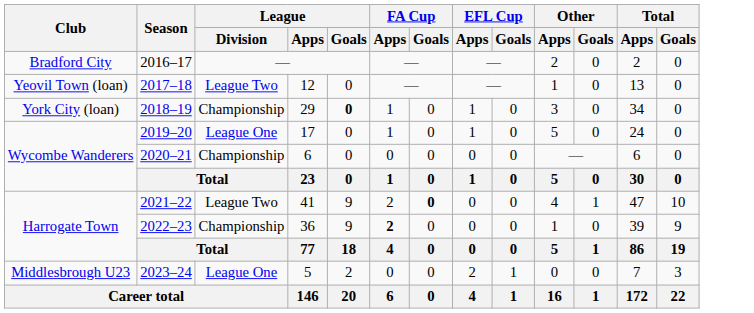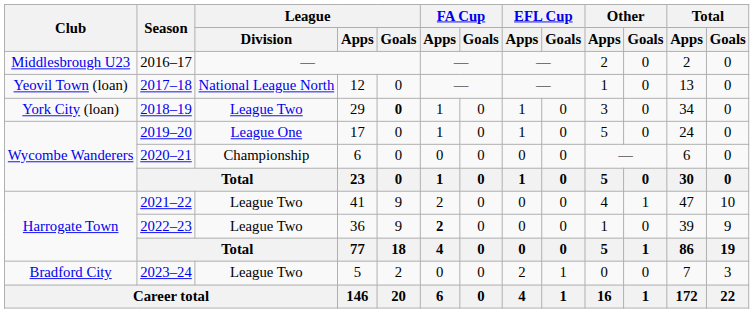 <table class="wikitable" style="text-align: center;">
 <tr>
 <th rowspan="2">Club</th>
 <th rowspan="2">Season</th>
 <th colspan="3">League</th>
 <th colspan="2"><a href='#'>FA Cup</a></th>
 <th colspan="2"><a href='#'>EFL Cup</a></th>
 <th colspan="2">Other</th>
 <th colspan="2">Total</th>
 </tr>
 <tr>
 <th>Division</th>
 <th>Apps</th>
 <th>Goals</th>
 <th>Apps</th>
 <th>Goals</th>
 <th>Apps</th>
 <th>Goals</th>
 <th>Apps</th>
 <th>Goals</th>
 <th>Apps</th>
 <th>Goals</th>
 </tr>
 <tr>
-<td><a href='#'>Bradford City</a></td>
+<td><a href='#'>Middlesbrough U23</a></td>
 <td>2016–17</td>
 <td colspan="3">—</td>
 <td colspan="2">—</td>
 <td colspan="2">—</td>
 <td>2</td>
 <td>0</td>
 <td>2</td>
 <td>0</td>
 </tr>
 <tr>
 <td><a href='#'>Yeovil Town</a> (loan)</td>
 <td><a href='#'>2017–18</a></td>
-<td><a href='#'>League Two</a></td>
+<td><a href='#'>National League North</a></td>
 <td>12</td>
 <td>0</td>
 <td colspan="2">—</td>
 <td colspan="2">—</td>
 <td>1</td>
 <td>0</td>
 <td>13</td>
 <td>0</td>
 </tr>
 <tr>
 <td><a href='#'>York City</a> (loan)</td>
 <td><a href='#'>2018–19</a></td>
-<td>Championship</td>
+<td><a href='#'>League Two</a></td>
 <td>29</td>
 <td><strong>0</strong></td>
 <td>1</td>
 <td>0</td>
 <td>1</td>
 <td>0</td>
 <td>3</td>
 <td>0</td>
 <td>34</td>
 <td>0</td>
 </tr>
 <tr>
 <td rowspan="3"><a href='#'>Wycombe Wanderers</a></td>
 <td><a href='#'>2019–20</a></td>
 <td><a href='#'>League One</a></td>
 <td>17</td>
 <td>0</td>
 <td>1</td>
 <td>0</td>
 <td>1</td>
 <td>0</td>
 <td>5</td>
 <td>0</td>
 <td>24</td>
 <td>0</td>
 </tr>
 <tr>
 <td><a href='#'>2020–21</a></td>
 <td>Championship</td>
 <td>6</td>
 <td>0</td>
 <td>0</td>
 <td>0</td>
 <td>0</td>
 <td>0</td>
 <td colspan="2">—</td>
 <td>6</td>
 <td>0</td>
 </tr>
 <tr>
 <th colspan="2">Total</th>
 <th>23</th>
 <th>0</th>
 <th>1</th>
 <th>0</th>
 <th>1</th>
 <th>0</th>
 <th>5</th>
 <th>0</th>
 <th>30</th>
 <th>0</th>
 </tr>
 <tr>
 <td rowspan="3"><a href='#'>Harrogate Town</a></td>
 <td><a href='#'>2021–22</a></td>
 <td>League Two</td>
 <td>41</td>
 <td>9</td>
 <td>2</td>
-<td><strong>0</strong></td>
+<td>0</td>
 <td>0</td>
 <td>0</td>
 <td>4</td>
 <td>1</td>
 <td>47</td>
 <td>10</td>
 </tr>
 <tr>
 <td><a href='#'>2022–23</a></td>
-<td>Championship</td>
+<td>League Two</td>
 <td>36</td>
 <td>9</td>
 <td><strong>2</strong></td>
 <td>0</td>
 <td>0</td>
 <td>0</td>
 <td>1</td>
 <td>0</td>
 <td>39</td>
 <td>9</td>
 </tr>
 <tr>
 <th colspan="2">Total</th>
 <th>77</th>
 <th>18</th>
 <th>4</th>
 <th>0</th>
 <th>0</th>
 <th>0</th>
 <th>5</th>
 <th>1</th>
 <th>86</th>
 <th>19</th>
 </tr>
 <tr>
-<td><a href='#'>Middlesbrough U23</a></td>
+<td><a href='#'>Bradford City</a></td>
 <td><a href='#'>2023–24</a></td>
-<td><a href='#'>League One</a></td>
+<td>League Two</td>
 <td>5</td>
 <td>2</td>
 <td>0</td>
 <td>0</td>
 <td>2</td>
 <td>1</td>
 <td>0</td>
 <td>0</td>
 <td>7</td>
 <td>3</td>
 </tr>
 <tr>
 <th colspan="3">Career total</th>
 <th>146</th>
 <th>20</th>
 <th>6</th>
 <th>0</th>
 <th>4</th>
 <th>1</th>
 <th>16</th>
 <th>1</th>
 <th>172</th>
 <th>22</th>
 </tr>
 </table>
